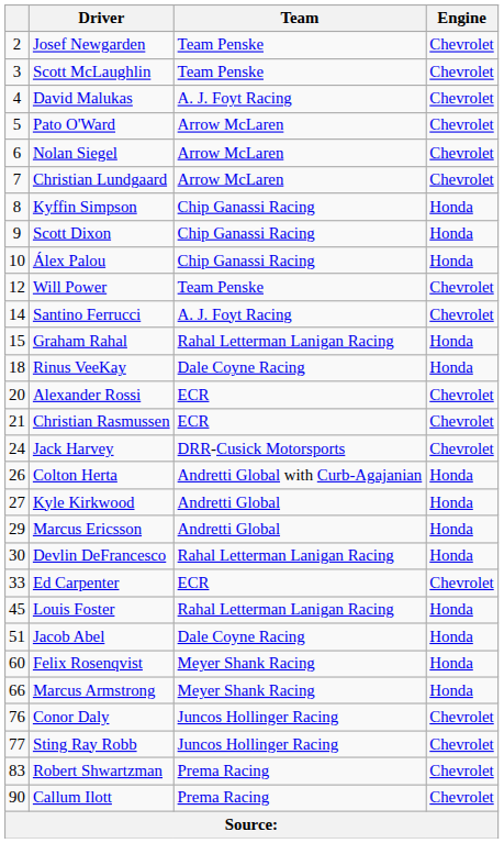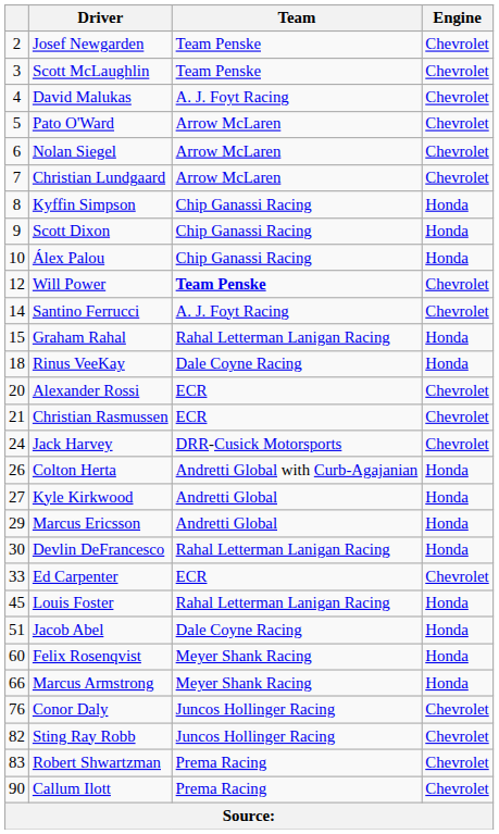 <table class="wikitable sortable" style="font-size: 85%;">
 <tr>
 <th align=center></th>
 <th class="unsortable">Driver</th>
 <th>Team</th>
 <th>Engine</th>
 </tr>
 <tr>
 <td align="center">2</td>
 <td> <a href='#'>Josef Newgarden</a></td>
 <td><a href='#'>Team Penske</a></td>
 <td><a href='#'>Chevrolet</a></td>
 </tr>
 <tr>
 <td align="center">3</td>
 <td> <a href='#'>Scott McLaughlin</a></td>
 <td><a href='#'>Team Penske</a></td>
 <td><a href='#'>Chevrolet</a></td>
 </tr>
 <tr>
 <td align="center">4</td>
 <td> <a href='#'>David Malukas</a></td>
 <td><a href='#'>A. J. Foyt Racing</a></td>
 <td><a href='#'>Chevrolet</a></td>
 </tr>
 <tr>
 <td align="center">5</td>
 <td> <a href='#'>Pato O'Ward</a></td>
 <td><a href='#'>Arrow McLaren</a></td>
 <td><a href='#'>Chevrolet</a></td>
 </tr>
 <tr>
 <td align="center">6</td>
 <td> <a href='#'>Nolan Siegel</a> </td>
 <td><a href='#'>Arrow McLaren</a></td>
 <td><a href='#'>Chevrolet</a></td>
 </tr>
 <tr>
 <td align="center">7</td>
 <td> <a href='#'>Christian Lundgaard</a></td>
 <td><a href='#'>Arrow McLaren</a></td>
 <td><a href='#'>Chevrolet</a></td>
 </tr>
 <tr>
 <td align="center">8</td>
 <td> <a href='#'>Kyffin Simpson</a></td>
 <td><a href='#'>Chip Ganassi Racing</a></td>
 <td><a href='#'>Honda</a></td>
 </tr>
 <tr>
 <td align="center">9</td>
 <td> <a href='#'>Scott Dixon</a></td>
 <td><a href='#'>Chip Ganassi Racing</a></td>
 <td><a href='#'>Honda</a></td>
 </tr>
 <tr>
 <td align="center">10</td>
 <td> <a href='#'>Álex Palou</a> </td>
 <td><a href='#'>Chip Ganassi Racing</a></td>
 <td><a href='#'>Honda</a></td>
 </tr>
 <tr>
 <td align="center">12</td>
 <td> <a href='#'>Will Power</a></td>
-<td><a href='#'>Team Penske</a></td>
+<td><strong><a href='#'>Team Penske</a></strong></td>
 <td><a href='#'>Chevrolet</a></td>
 </tr>
 <tr>
 <td align="center">14</td>
 <td> <a href='#'>Santino Ferrucci</a></td>
 <td><a href='#'>A. J. Foyt Racing</a></td>
 <td><a href='#'>Chevrolet</a></td>
 </tr>
 <tr>
 <td align="center">15</td>
 <td> <a href='#'>Graham Rahal</a></td>
 <td><a href='#'>Rahal Letterman Lanigan Racing</a></td>
 <td><a href='#'>Honda</a></td>
 </tr>
 <tr>
 <td align="center">18</td>
 <td> <a href='#'>Rinus VeeKay</a></td>
 <td><a href='#'>Dale Coyne Racing</a></td>
 <td><a href='#'>Honda</a></td>
 </tr>
 <tr>
 <td align="center">20</td>
 <td> <a href='#'>Alexander Rossi</a></td>
 <td><a href='#'>ECR</a></td>
 <td><a href='#'>Chevrolet</a></td>
 </tr>
 <tr>
 <td align="center">21</td>
 <td> <a href='#'>Christian Rasmussen</a></td>
 <td><a href='#'>ECR</a></td>
 <td><a href='#'>Chevrolet</a></td>
 </tr>
 <tr>
 <td align="center">24</td>
 <td> <a href='#'>Jack Harvey</a></td>
 <td><a href='#'>DRR</a>-<a href='#'>Cusick Motorsports</a></td>
 <td><a href='#'>Chevrolet</a></td>
 </tr>
 <tr>
 <td align="center">26</td>
 <td> <a href='#'>Colton Herta</a></td>
 <td><a href='#'>Andretti Global</a> with <a href='#'>Curb-Agajanian</a></td>
 <td><a href='#'>Honda</a></td>
 </tr>
 <tr>
 <td align="center">27</td>
 <td> <a href='#'>Kyle Kirkwood</a></td>
 <td><a href='#'>Andretti Global</a></td>
 <td><a href='#'>Honda</a></td>
 </tr>
 <tr>
 <td align="center">29</td>
 <td> <a href='#'>Marcus Ericsson</a></td>
 <td><a href='#'>Andretti Global</a></td>
 <td><a href='#'>Honda</a></td>
 </tr>
 <tr>
 <td align="center">30</td>
 <td> <a href='#'>Devlin DeFrancesco</a></td>
 <td><a href='#'>Rahal Letterman Lanigan Racing</a></td>
 <td><a href='#'>Honda</a></td>
 </tr>
 <tr>
 <td align="center">33</td>
 <td> <a href='#'>Ed Carpenter</a></td>
 <td><a href='#'>ECR</a></td>
 <td><a href='#'>Chevrolet</a></td>
 </tr>
 <tr>
 <td align="center">45</td>
 <td> <a href='#'>Louis Foster</a> </td>
 <td><a href='#'>Rahal Letterman Lanigan Racing</a></td>
 <td><a href='#'>Honda</a></td>
 </tr>
 <tr>
 <td align="center">51</td>
 <td> <a href='#'>Jacob Abel</a> </td>
 <td><a href='#'>Dale Coyne Racing</a></td>
 <td><a href='#'>Honda</a></td>
 </tr>
 <tr>
 <td align="center">60</td>
 <td> <a href='#'>Felix Rosenqvist</a></td>
 <td><a href='#'>Meyer Shank Racing</a></td>
 <td><a href='#'>Honda</a></td>
 </tr>
 <tr>
 <td align="center">66</td>
 <td> <a href='#'>Marcus Armstrong</a></td>
 <td><a href='#'>Meyer Shank Racing</a></td>
 <td><a href='#'>Honda</a></td>
 </tr>
 <tr>
 <td align="center">76</td>
 <td> <a href='#'>Conor Daly</a></td>
 <td><a href='#'>Juncos Hollinger Racing</a></td>
 <td><a href='#'>Chevrolet</a></td>
 </tr>
 <tr>
-<td align="center">77</td>
+<td align="center">82</td>
 <td> <a href='#'>Sting Ray Robb</a></td>
 <td><a href='#'>Juncos Hollinger Racing</a></td>
 <td><a href='#'>Chevrolet</a></td>
 </tr>
 <tr>
 <td align="center">83</td>
 <td> <a href='#'>Robert Shwartzman</a> </td>
 <td><a href='#'>Prema Racing</a></td>
 <td><a href='#'>Chevrolet</a></td>
 </tr>
 <tr>
 <td align="center">90</td>
 <td> <a href='#'>Callum Ilott</a></td>
 <td><a href='#'>Prema Racing</a></td>
 <td><a href='#'>Chevrolet</a></td>
 </tr>
 <tr>
 <th colspan="4">Source:</th>
 </tr>
 </table>
